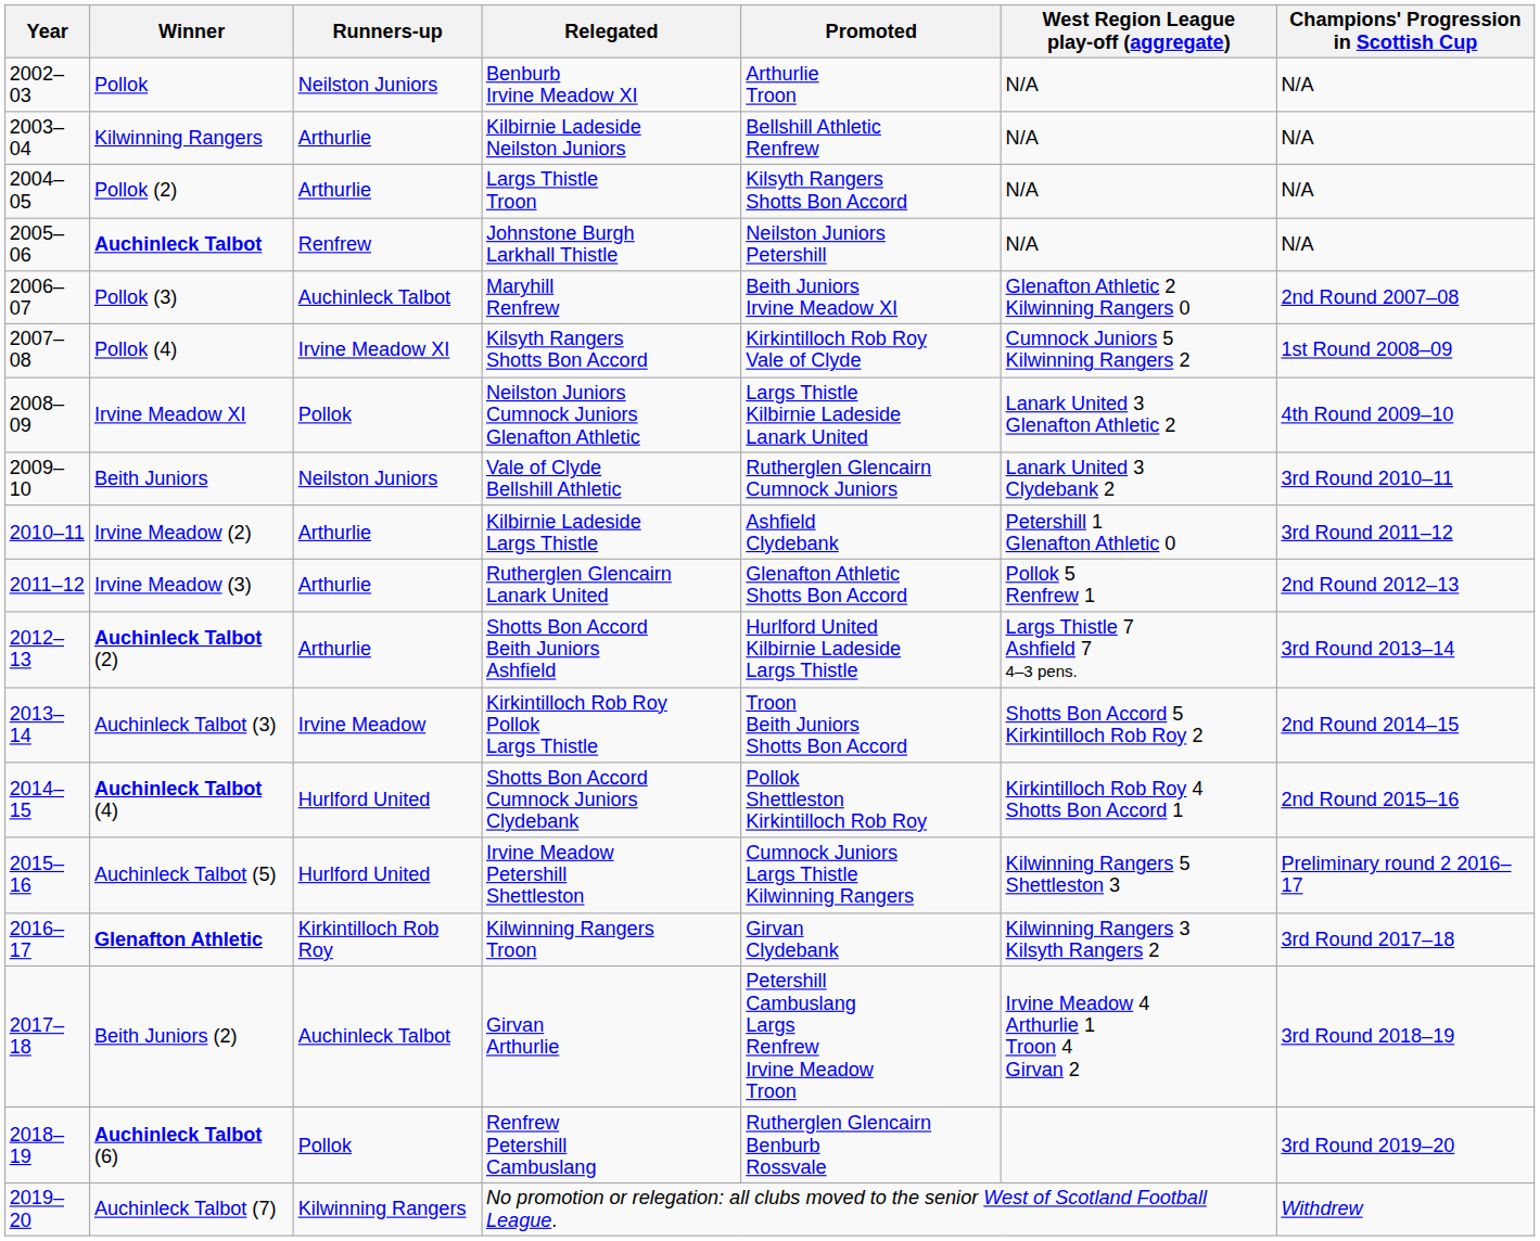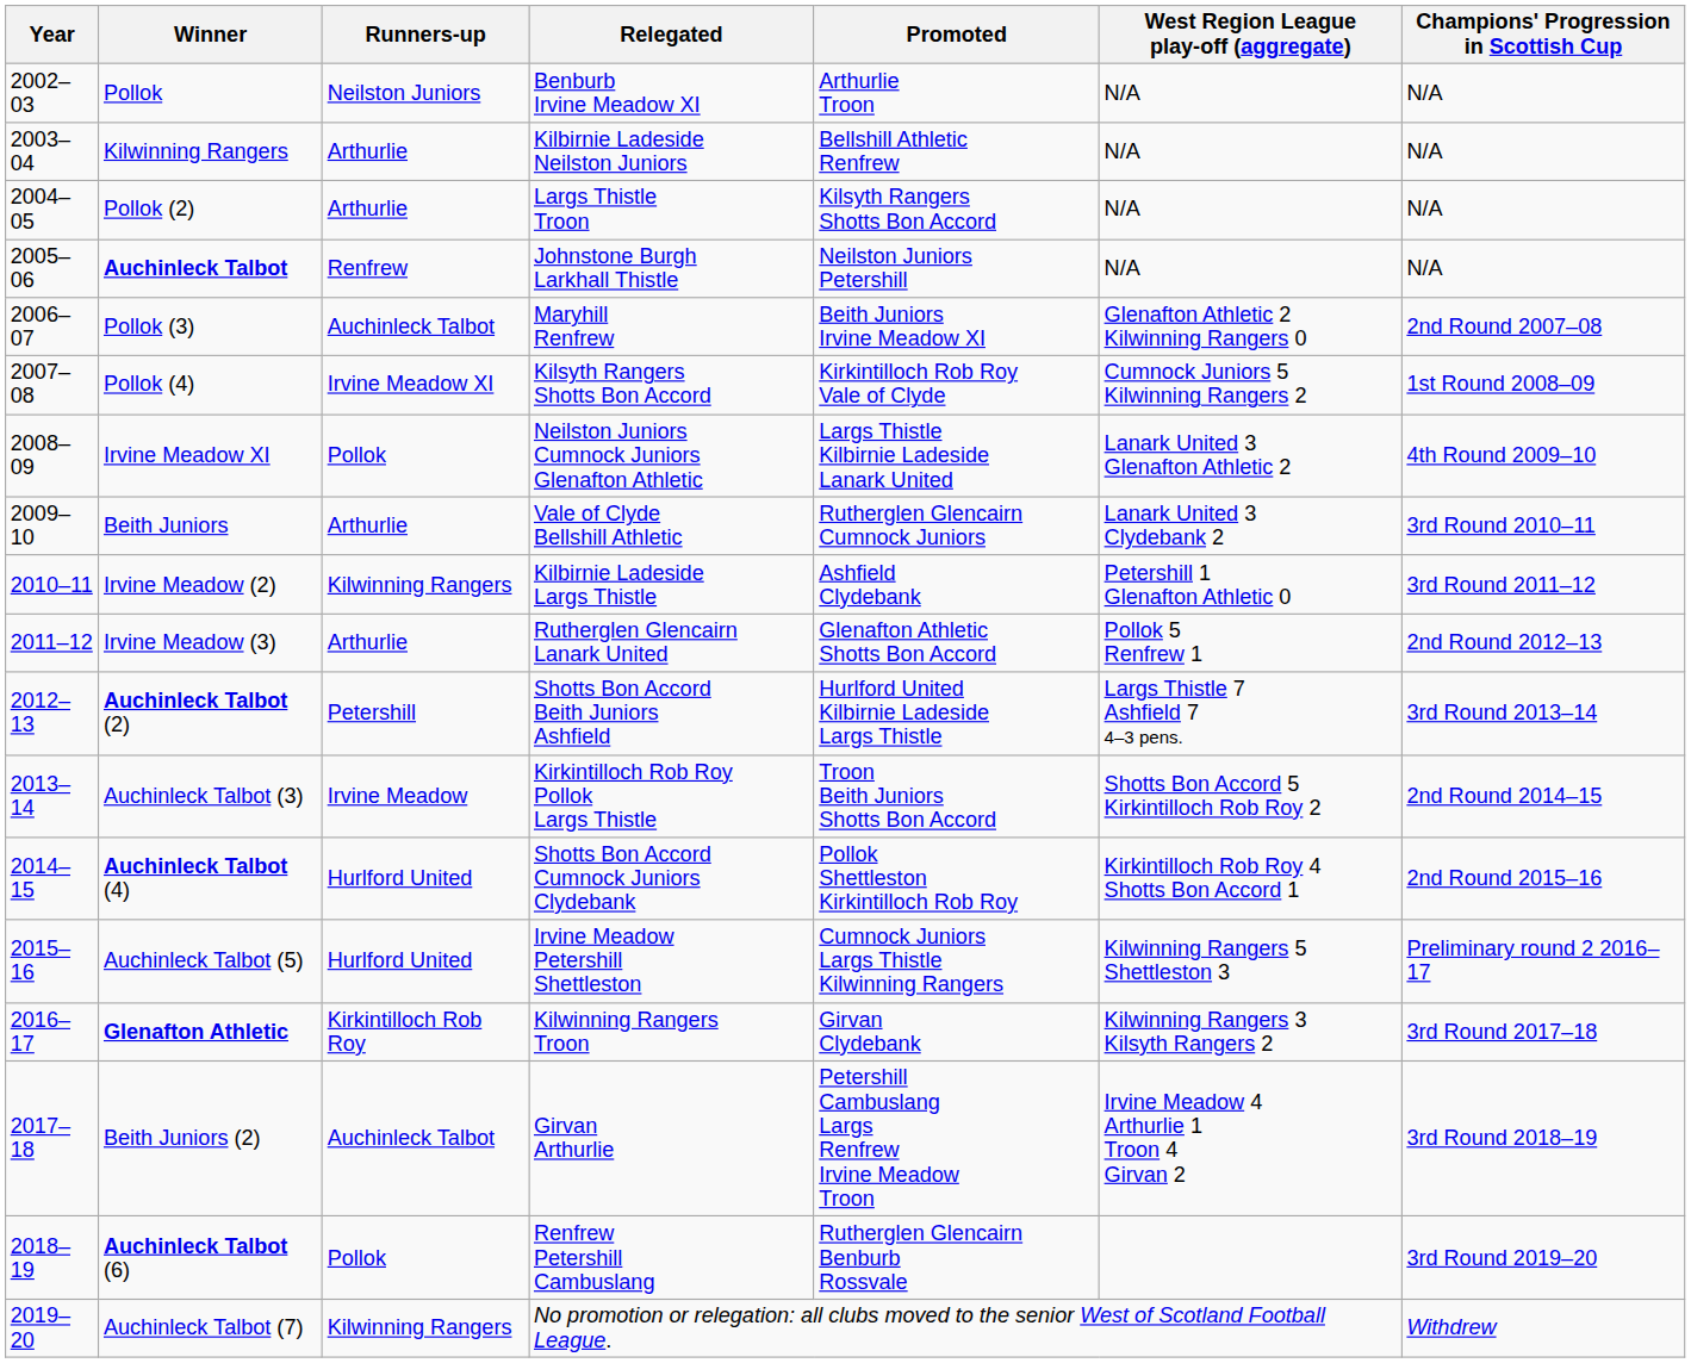 <table class="wikitable">
 <tr>
 <th>Year</th>
 <th>Winner</th>
 <th>Runners-up</th>
 <th>Relegated</th>
 <th>Promoted</th>
 <th>West Region League<br>play-off (<a href='#'>aggregate</a>)</th>
 <th>Champions' Progression<br>in <a href='#'>Scottish Cup</a></th>
 </tr>
 <tr>
 <td>2002–03</td>
 <td><a href='#'>Pollok</a></td>
 <td><a href='#'>Neilston Juniors</a></td>
 <td><a href='#'>Benburb</a><br><a href='#'>Irvine Meadow XI</a></td>
 <td><a href='#'>Arthurlie</a><br><a href='#'>Troon</a></td>
 <td>N/A</td>
 <td>N/A</td>
 </tr>
 <tr>
 <td>2003–04</td>
 <td><a href='#'>Kilwinning Rangers</a></td>
 <td><a href='#'>Arthurlie</a></td>
 <td><a href='#'>Kilbirnie Ladeside</a><br><a href='#'>Neilston Juniors</a></td>
 <td><a href='#'>Bellshill Athletic</a><br><a href='#'>Renfrew</a></td>
 <td>N/A</td>
 <td>N/A</td>
 </tr>
 <tr>
 <td>2004–05</td>
 <td><a href='#'>Pollok</a> (2)</td>
 <td><a href='#'>Arthurlie</a></td>
 <td><a href='#'>Largs Thistle</a><br><a href='#'>Troon</a></td>
 <td><a href='#'>Kilsyth Rangers</a><br><a href='#'>Shotts Bon Accord</a></td>
 <td>N/A</td>
 <td>N/A</td>
 </tr>
 <tr>
 <td>2005–06</td>
 <td><strong><a href='#'>Auchinleck Talbot</a></strong></td>
 <td><a href='#'>Renfrew</a></td>
 <td><a href='#'>Johnstone Burgh</a><br><a href='#'>Larkhall Thistle</a></td>
 <td><a href='#'>Neilston Juniors</a><br><a href='#'>Petershill</a></td>
 <td>N/A</td>
 <td>N/A</td>
 </tr>
 <tr>
 <td>2006–07</td>
 <td><a href='#'>Pollok</a> (3)</td>
 <td><a href='#'>Auchinleck Talbot</a></td>
 <td><a href='#'>Maryhill</a><br><a href='#'>Renfrew</a></td>
 <td><a href='#'>Beith Juniors</a><br><a href='#'>Irvine Meadow XI</a></td>
 <td><a href='#'>Glenafton Athletic</a> 2<br><a href='#'>Kilwinning Rangers</a> 0</td>
 <td><a href='#'>2nd Round 2007–08</a></td>
 </tr>
 <tr>
 <td>2007–08</td>
 <td><a href='#'>Pollok</a> (4)</td>
 <td><a href='#'>Irvine Meadow XI</a></td>
 <td><a href='#'>Kilsyth Rangers</a><br> <a href='#'>Shotts Bon Accord</a></td>
 <td><a href='#'>Kirkintilloch Rob Roy</a><br> <a href='#'>Vale of Clyde</a></td>
 <td><a href='#'>Cumnock Juniors</a> 5<br><a href='#'>Kilwinning Rangers</a> 2</td>
 <td><a href='#'>1st Round 2008–09</a></td>
 </tr>
 <tr>
 <td>2008–09</td>
 <td><a href='#'>Irvine Meadow XI</a></td>
 <td><a href='#'>Pollok</a></td>
 <td><a href='#'>Neilston Juniors</a><br> <a href='#'>Cumnock Juniors</a><br> <a href='#'>Glenafton Athletic</a></td>
 <td><a href='#'>Largs Thistle</a><br> <a href='#'>Kilbirnie Ladeside</a><br> <a href='#'>Lanark United</a></td>
 <td><a href='#'>Lanark United</a> 3<br><a href='#'>Glenafton Athletic</a> 2</td>
 <td><a href='#'>4th Round 2009–10</a></td>
 </tr>
 <tr>
 <td>2009–10</td>
 <td><a href='#'>Beith Juniors</a></td>
-<td><a href='#'>Neilston Juniors</a></td>
+<td><a href='#'>Arthurlie</a></td>
 <td><a href='#'>Vale of Clyde</a><br> <a href='#'>Bellshill Athletic</a></td>
 <td><a href='#'>Rutherglen Glencairn</a><br> <a href='#'>Cumnock Juniors</a></td>
 <td><a href='#'>Lanark United</a> 3<br><a href='#'>Clydebank</a> 2</td>
 <td><a href='#'>3rd Round 2010–11</a></td>
 </tr>
 <tr>
 <td><a href='#'>2010–11</a></td>
 <td><a href='#'>Irvine Meadow</a> (2)</td>
-<td><a href='#'>Arthurlie</a></td>
+<td><a href='#'>Kilwinning Rangers</a></td>
 <td><a href='#'>Kilbirnie Ladeside</a><br><a href='#'>Largs Thistle</a></td>
 <td><a href='#'>Ashfield</a><br><a href='#'>Clydebank</a></td>
 <td><a href='#'>Petershill</a> 1<br><a href='#'>Glenafton Athletic</a> 0</td>
 <td><a href='#'>3rd Round 2011–12</a></td>
 </tr>
 <tr>
 <td><a href='#'>2011–12</a></td>
 <td><a href='#'>Irvine Meadow</a> (3)</td>
 <td><a href='#'>Arthurlie</a></td>
 <td><a href='#'>Rutherglen Glencairn</a><br><a href='#'>Lanark United</a></td>
 <td><a href='#'>Glenafton Athletic</a><br><a href='#'>Shotts Bon Accord</a></td>
 <td><a href='#'>Pollok</a> 5<br><a href='#'>Renfrew</a> 1</td>
 <td><a href='#'>2nd Round 2012–13</a></td>
 </tr>
 <tr>
 <td><a href='#'>2012–13</a></td>
 <td><strong><a href='#'>Auchinleck Talbot</a></strong> (2)</td>
-<td><a href='#'>Arthurlie</a></td>
+<td><a href='#'>Petershill</a></td>
 <td><a href='#'>Shotts Bon Accord</a><br><a href='#'>Beith Juniors</a><br><a href='#'>Ashfield</a></td>
 <td><a href='#'>Hurlford United</a><br><a href='#'>Kilbirnie Ladeside</a><br><a href='#'>Largs Thistle</a></td>
 <td><a href='#'>Largs Thistle</a> 7 <br><a href='#'>Ashfield</a> 7<br><small>4–3 pens.</small></td>
 <td><a href='#'>3rd Round 2013–14</a></td>
 </tr>
 <tr>
 <td><a href='#'>2013–14</a></td>
 <td><a href='#'>Auchinleck Talbot</a> (3)</td>
 <td><a href='#'>Irvine Meadow</a></td>
 <td><a href='#'>Kirkintilloch Rob Roy</a><br><a href='#'>Pollok</a><br><a href='#'>Largs Thistle</a></td>
 <td><a href='#'>Troon</a><br><a href='#'>Beith Juniors</a><br><a href='#'>Shotts Bon Accord</a></td>
 <td><a href='#'>Shotts Bon Accord</a> 5<br><a href='#'>Kirkintilloch Rob Roy</a> 2</td>
 <td><a href='#'>2nd Round 2014–15</a></td>
 </tr>
 <tr>
 <td><a href='#'>2014–15</a></td>
 <td><strong><a href='#'>Auchinleck Talbot</a></strong> (4)</td>
 <td><a href='#'>Hurlford United</a></td>
 <td><a href='#'>Shotts Bon Accord</a><br><a href='#'>Cumnock Juniors</a><br><a href='#'>Clydebank</a></td>
 <td><a href='#'>Pollok</a><br><a href='#'>Shettleston</a><br><a href='#'>Kirkintilloch Rob Roy</a></td>
 <td><a href='#'>Kirkintilloch Rob Roy</a> 4<br><a href='#'>Shotts Bon Accord</a> 1</td>
 <td><a href='#'>2nd Round 2015–16</a></td>
 </tr>
 <tr>
 <td><a href='#'>2015–16</a></td>
 <td><a href='#'>Auchinleck Talbot</a> (5)</td>
 <td><a href='#'>Hurlford United</a></td>
 <td><a href='#'>Irvine Meadow</a><br><a href='#'>Petershill</a><br><a href='#'>Shettleston</a></td>
 <td><a href='#'>Cumnock Juniors</a><br><a href='#'>Largs Thistle</a><br><a href='#'>Kilwinning Rangers</a></td>
 <td><a href='#'>Kilwinning Rangers</a> 5<br><a href='#'>Shettleston</a> 3</td>
 <td><a href='#'>Preliminary round 2 2016–17</a></td>
 </tr>
 <tr>
 <td><a href='#'>2016–17</a></td>
 <td><strong><a href='#'>Glenafton Athletic</a></strong></td>
 <td><a href='#'>Kirkintilloch Rob Roy</a></td>
 <td><a href='#'>Kilwinning Rangers</a><br><a href='#'>Troon</a></td>
 <td><a href='#'>Girvan</a><br><a href='#'>Clydebank</a></td>
 <td><a href='#'>Kilwinning Rangers</a> 3<br><a href='#'>Kilsyth Rangers</a> 2</td>
 <td><a href='#'>3rd Round 2017–18</a></td>
 </tr>
 <tr>
 <td><a href='#'>2017–18</a></td>
 <td><a href='#'>Beith Juniors</a>  (2)</td>
 <td><a href='#'>Auchinleck Talbot</a></td>
 <td><a href='#'>Girvan</a><br><a href='#'>Arthurlie</a></td>
 <td><a href='#'>Petershill</a><br><a href='#'>Cambuslang</a><br><a href='#'>Largs</a><br><a href='#'>Renfrew</a><br><a href='#'>Irvine Meadow</a> <br><a href='#'>Troon</a></td>
 <td><a href='#'>Irvine Meadow</a> 4<br><a href='#'>Arthurlie</a> 1 <br> <a href='#'>Troon</a> 4<br><a href='#'>Girvan</a> 2</td>
 <td><a href='#'>3rd Round 2018–19</a></td>
 </tr>
 <tr>
 <td><a href='#'>2018–19</a></td>
 <td><strong><a href='#'>Auchinleck Talbot</a></strong>  (6)</td>
 <td><a href='#'>Pollok</a></td>
 <td><a href='#'>Renfrew</a><br><a href='#'>Petershill</a><br><a href='#'>Cambuslang</a></td>
 <td><a href='#'>Rutherglen Glencairn</a><br><a href='#'>Benburb</a><br><a href='#'>Rossvale</a></td>
 <td></td>
 <td><a href='#'>3rd Round 2019–20</a></td>
 </tr>
 <tr>
 <td><a href='#'>2019–20</a></td>
 <td><a href='#'>Auchinleck Talbot</a> (7)</td>
 <td><a href='#'>Kilwinning Rangers</a></td>
 <td colspan=3><em>No promotion or relegation: all clubs moved to the senior <a href='#'>West of Scotland Football League</a></em>.</td>
 <td><em><a href='#'>Withdrew</a></em></td>
 </tr>
 </table>
